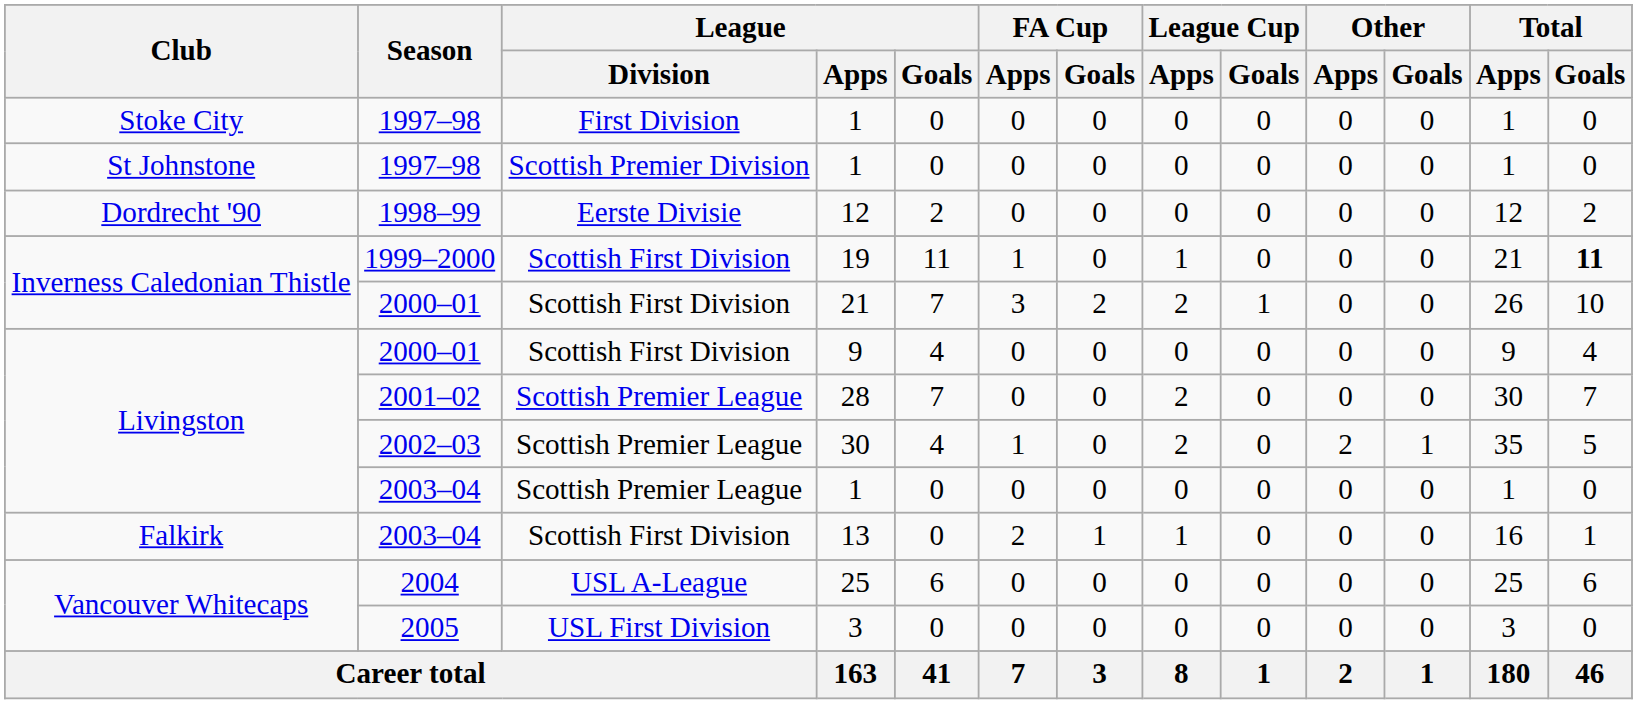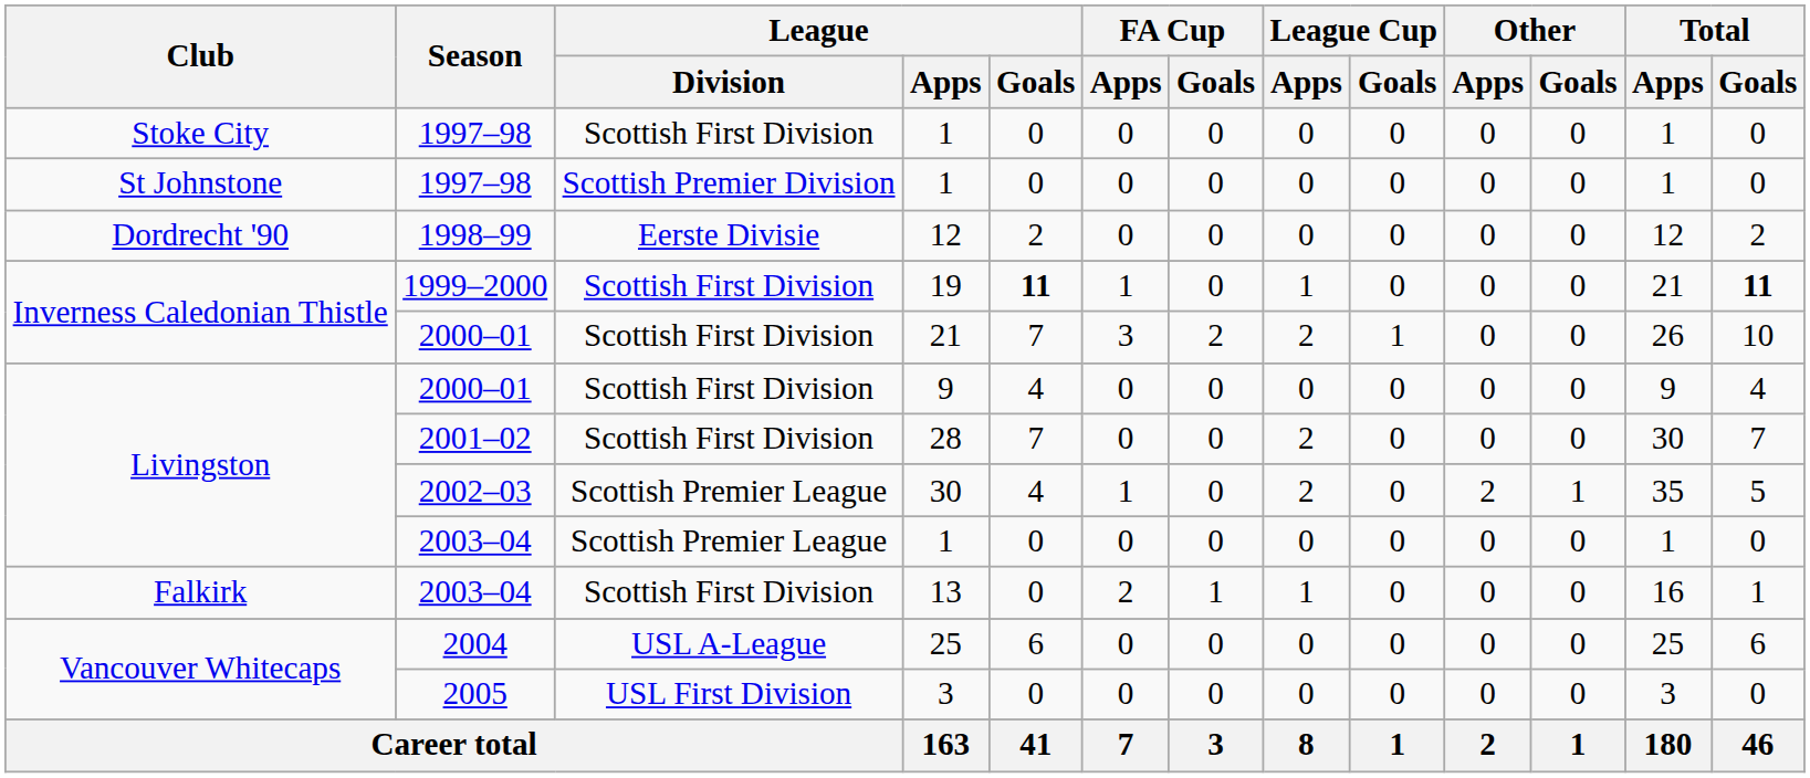 <table class="wikitable" style="text-align: center;">
 <tr>
 <th rowspan="2">Club</th>
 <th rowspan="2">Season</th>
 <th colspan="3">League</th>
 <th colspan="2">FA Cup</th>
 <th colspan="2">League Cup</th>
 <th colspan="2">Other</th>
 <th colspan="2">Total</th>
 </tr>
 <tr>
 <th>Division</th>
 <th>Apps</th>
 <th>Goals</th>
 <th>Apps</th>
 <th>Goals</th>
 <th>Apps</th>
 <th>Goals</th>
 <th>Apps</th>
 <th>Goals</th>
 <th>Apps</th>
 <th>Goals</th>
 </tr>
 <tr>
 <td><a href='#'>Stoke City</a></td>
 <td><a href='#'>1997–98</a></td>
-<td><a href='#'>First Division</a></td>
+<td>Scottish First Division</td>
 <td>1</td>
 <td>0</td>
 <td>0</td>
 <td>0</td>
 <td>0</td>
 <td>0</td>
 <td>0</td>
 <td>0</td>
 <td>1</td>
 <td>0</td>
 </tr>
 <tr>
 <td><a href='#'>St Johnstone</a></td>
 <td><a href='#'>1997–98</a></td>
 <td><a href='#'>Scottish Premier Division</a></td>
 <td>1</td>
 <td>0</td>
 <td>0</td>
 <td>0</td>
 <td>0</td>
 <td>0</td>
 <td>0</td>
 <td>0</td>
 <td>1</td>
 <td>0</td>
 </tr>
 <tr>
 <td><a href='#'>Dordrecht '90</a></td>
 <td><a href='#'>1998–99</a></td>
 <td><a href='#'>Eerste Divisie</a></td>
 <td>12</td>
 <td>2</td>
 <td>0</td>
 <td>0</td>
 <td>0</td>
 <td>0</td>
 <td>0</td>
 <td>0</td>
 <td>12</td>
 <td>2</td>
 </tr>
 <tr>
 <td rowspan=2><a href='#'>Inverness Caledonian Thistle</a></td>
 <td><a href='#'>1999–2000</a></td>
 <td><a href='#'>Scottish First Division</a></td>
 <td>19</td>
-<td>11</td>
+<td><strong>11</strong></td>
 <td>1</td>
 <td>0</td>
 <td>1</td>
 <td>0</td>
 <td>0</td>
 <td>0</td>
 <td>21</td>
 <td><strong>11</strong></td>
 </tr>
 <tr>
 <td><a href='#'>2000–01</a></td>
 <td>Scottish First Division</td>
 <td>21</td>
 <td>7</td>
 <td>3</td>
 <td>2</td>
 <td>2</td>
 <td>1</td>
 <td>0</td>
 <td>0</td>
 <td>26</td>
 <td>10</td>
 </tr>
 <tr>
 <td rowspan=4><a href='#'>Livingston</a></td>
 <td><a href='#'>2000–01</a></td>
 <td>Scottish First Division</td>
 <td>9</td>
 <td>4</td>
 <td>0</td>
 <td>0</td>
 <td>0</td>
 <td>0</td>
 <td>0</td>
 <td>0</td>
 <td>9</td>
 <td>4</td>
 </tr>
 <tr>
 <td><a href='#'>2001–02</a></td>
-<td><a href='#'>Scottish Premier League</a></td>
+<td>Scottish First Division</td>
 <td>28</td>
 <td>7</td>
 <td>0</td>
 <td>0</td>
 <td>2</td>
 <td>0</td>
 <td>0</td>
 <td>0</td>
 <td>30</td>
 <td>7</td>
 </tr>
 <tr>
 <td><a href='#'>2002–03</a></td>
 <td>Scottish Premier League</td>
 <td>30</td>
 <td>4</td>
 <td>1</td>
 <td>0</td>
 <td>2</td>
 <td>0</td>
 <td>2</td>
 <td>1</td>
 <td>35</td>
 <td>5</td>
 </tr>
 <tr>
 <td><a href='#'>2003–04</a></td>
 <td>Scottish Premier League</td>
 <td>1</td>
 <td>0</td>
 <td>0</td>
 <td>0</td>
 <td>0</td>
 <td>0</td>
 <td>0</td>
 <td>0</td>
 <td>1</td>
 <td>0</td>
 </tr>
 <tr>
 <td><a href='#'>Falkirk</a></td>
 <td><a href='#'>2003–04</a></td>
 <td>Scottish First Division</td>
 <td>13</td>
 <td>0</td>
 <td>2</td>
 <td>1</td>
 <td>1</td>
 <td>0</td>
 <td>0</td>
 <td>0</td>
 <td>16</td>
 <td>1</td>
 </tr>
 <tr>
 <td rowspan=2><a href='#'>Vancouver Whitecaps</a></td>
 <td><a href='#'>2004</a></td>
 <td><a href='#'>USL A-League</a></td>
 <td>25</td>
 <td>6</td>
 <td>0</td>
 <td>0</td>
 <td>0</td>
 <td>0</td>
 <td>0</td>
 <td>0</td>
 <td>25</td>
 <td>6</td>
 </tr>
 <tr>
 <td><a href='#'>2005</a></td>
 <td><a href='#'>USL First Division</a></td>
 <td>3</td>
 <td>0</td>
 <td>0</td>
 <td>0</td>
 <td>0</td>
 <td>0</td>
 <td>0</td>
 <td>0</td>
 <td>3</td>
 <td>0</td>
 </tr>
 <tr>
 <th colspan="3">Career total</th>
 <th>163</th>
 <th>41</th>
 <th>7</th>
 <th>3</th>
 <th>8</th>
 <th>1</th>
 <th>2</th>
 <th>1</th>
 <th>180</th>
 <th>46</th>
 </tr>
 </table>
